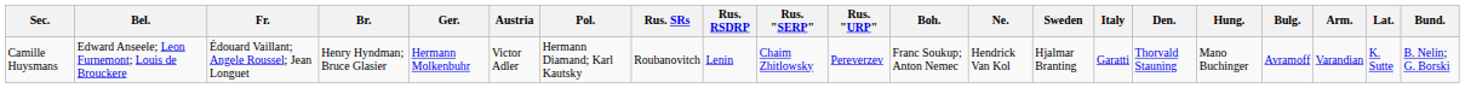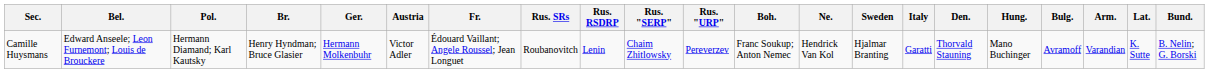 <table class="wikitable" border="1">
 <tr>
 <th>Sec.</th>
 <th>Bel.</th>
-<th>Fr.</th>
+<th>Pol.</th>
 <th>Br.</th>
 <th>Ger.</th>
 <th>Austria</th>
-<th>Pol.</th>
+<th>Fr.</th>
 <th>Rus. <a href='#'>SRs</a></th>
 <th>Rus. <a href='#'>RSDRP</a></th>
 <th>Rus. "<a href='#'>SERP</a>"</th>
 <th>Rus. "<a href='#'>URP</a>"</th>
 <th>Boh.</th>
 <th>Ne.</th>
 <th>Sweden</th>
 <th>Italy</th>
 <th>Den.</th>
 <th>Hung.</th>
 <th>Bulg.</th>
 <th>Arm.</th>
 <th>Lat.</th>
 <th>Bund.</th>
 </tr>
 <tr>
 <td>Camille Huysmans</td>
 <td>Edward Anseele; <a href='#'>Leon Furnemont</a>;  <a href='#'>Louis de Brouckere</a></td>
-<td>Édouard Vaillant; <a href='#'>Angele Roussel</a>; Jean Longuet</td>
+<td>Hermann Diamand; Karl Kautsky</td>
 <td>Henry Hyndman; Bruce Glasier</td>
 <td><a href='#'>Hermann Molkenbuhr</a></td>
 <td>Victor Adler</td>
-<td>Hermann Diamand; Karl Kautsky</td>
+<td>Édouard Vaillant; <a href='#'>Angele Roussel</a>; Jean Longuet</td>
 <td>Roubanovitch</td>
 <td><a href='#'>Lenin</a></td>
 <td><a href='#'>Chaim Zhitlowsky</a></td>
 <td><a href='#'>Pereverzev</a></td>
 <td>Franc Soukup; Anton Nemec</td>
 <td>Hendrick Van Kol</td>
 <td>Hjalmar Branting</td>
 <td><a href='#'>Garatti</a></td>
 <td><a href='#'>Thorvald Stauning</a></td>
 <td>Mano Buchinger</td>
 <td><a href='#'>Avramoff</a></td>
 <td><a href='#'>Varandian</a></td>
 <td><a href='#'>K. Sutte</a></td>
 <td><a href='#'>B. Nelin</a>; <a href='#'>G. Borski</a></td>
 </tr>
 </table>
